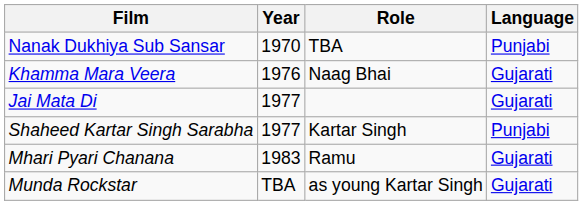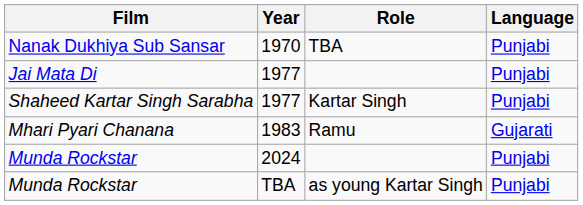 <table class="wikitable sortable">
 <tr>
 <th>Film</th>
 <th>Year</th>
 <th>Role</th>
 <th>Language</th>
 </tr>
 <tr>
 <td><a href='#'>Nanak Dukhiya Sub Sansar</a></td>
 <td>1970</td>
 <td>TBA</td>
 <td><a href='#'>Punjabi</a></td>
 </tr>
 <tr>
-<td><em><a href='#'>Khamma Mara Veera</a></em></td>
-<td>1976</td>
-<td>Naag Bhai</td>
-<td><a href='#'>Gujarati</a></td>
-</tr>
-<tr>
 <td><em><a href='#'>Jai Mata Di</a></em></td>
 <td>1977</td>
 <td></td>
-<td><a href='#'>Gujarati</a></td>
+<td><a href='#'>Punjabi</a></td>
 </tr>
 <tr>
 <td><em>Shaheed Kartar Singh Sarabha</em></td>
 <td>1977</td>
 <td>Kartar Singh</td>
 <td><a href='#'>Punjabi</a></td>
 </tr>
 <tr>
 <td><em>Mhari Pyari Chanana</em></td>
 <td>1983</td>
 <td>Ramu</td>
 <td><a href='#'>Gujarati</a></td>
 </tr>
 <tr>
+<td><em><a href='#'>Munda Rockstar</a></em></td>
+<td>2024</td>
+<td></td>
+<td><a href='#'>Punjabi</a></td>
+</tr>
+<tr>
 <td><em>Munda Rockstar</em></td>
 <td>TBA</td>
 <td>as young Kartar Singh</td>
-<td><a href='#'>Gujarati</a></td>
+<td><a href='#'>Punjabi</a></td>
 </tr>
 </table>
